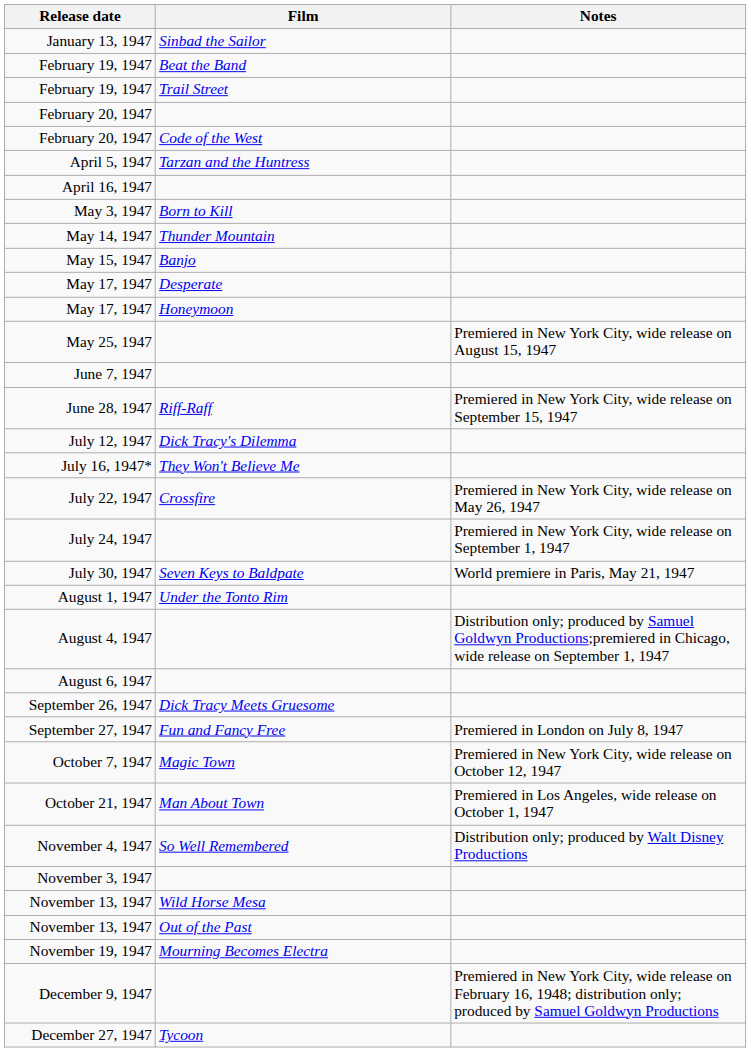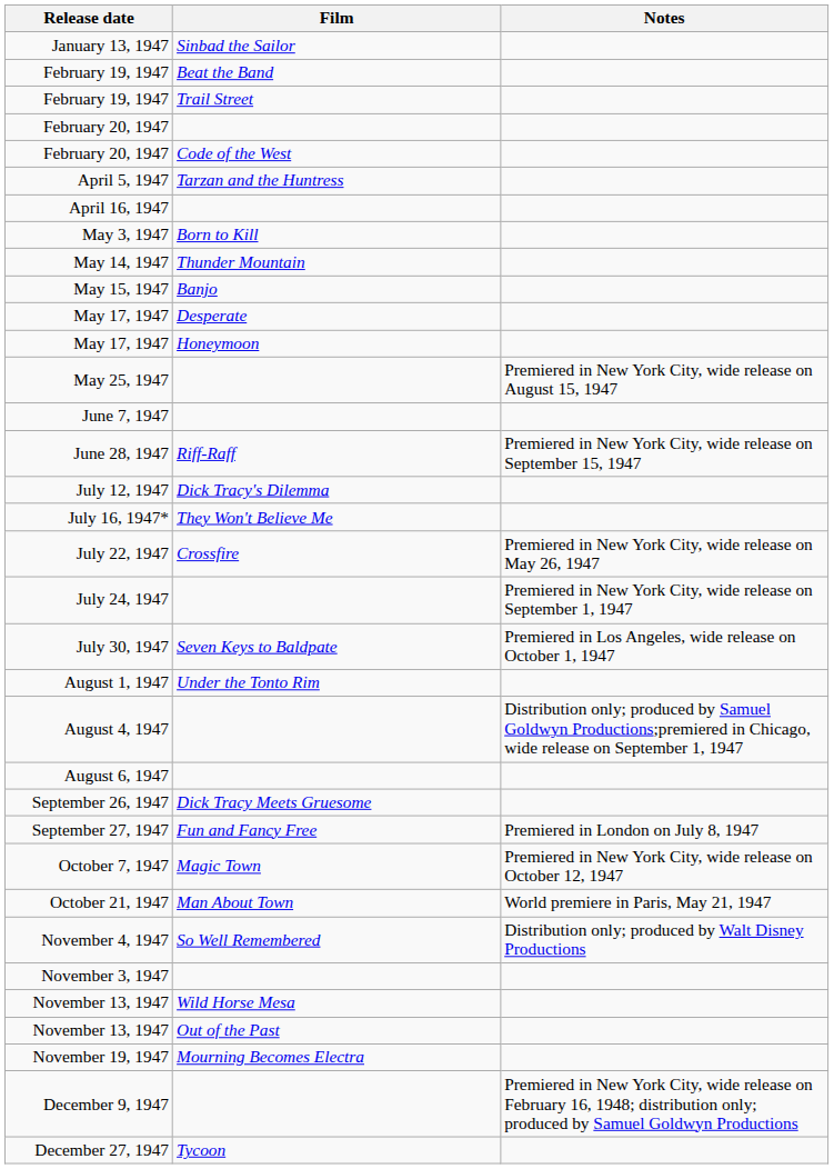 <table class="wikitable sortable plainrowheaders">
 <tr>
 <th scope="col" style="width:150px">Release date</th>
 <th scope="col" style="width:300px">Film</th>
 <th scope="col" style="width:300px" class="unsortable">Notes</th>
 </tr>
 <tr>
 <td style="text-align:right;">January 13, 1947</td>
 <td><em><a href='#'>Sinbad the Sailor</a></em></td>
 <td></td>
 </tr>
 <tr>
 <td style="text-align:right;">February 19, 1947</td>
 <td><em><a href='#'>Beat the Band</a></em></td>
 <td></td>
 </tr>
 <tr>
 <td style="text-align:right;">February 19, 1947</td>
 <td><em><a href='#'>Trail Street</a></em></td>
 <td></td>
 </tr>
 <tr>
 <td style="text-align:right;">February 20, 1947</td>
 <td><em></em></td>
 <td></td>
 </tr>
 <tr>
 <td style="text-align:right;">February 20, 1947</td>
 <td><em><a href='#'>Code of the West</a></em></td>
 <td></td>
 </tr>
 <tr>
 <td style="text-align:right;">April 5, 1947</td>
 <td><em><a href='#'>Tarzan and the Huntress</a></em></td>
 <td></td>
 </tr>
 <tr>
 <td style="text-align:right;">April 16, 1947</td>
 <td><em></em></td>
 <td></td>
 </tr>
 <tr>
 <td style="text-align:right;">May 3, 1947</td>
 <td><em><a href='#'>Born to Kill</a></em></td>
 <td></td>
 </tr>
 <tr>
 <td style="text-align:right;">May 14, 1947</td>
 <td><em><a href='#'>Thunder Mountain</a></em></td>
 <td></td>
 </tr>
 <tr>
 <td style="text-align:right;">May 15, 1947</td>
 <td><em><a href='#'>Banjo</a></em></td>
 <td></td>
 </tr>
 <tr>
 <td style="text-align:right;">May 17, 1947</td>
 <td><em><a href='#'>Desperate</a></em></td>
 <td></td>
 </tr>
 <tr>
 <td style="text-align:right;">May 17, 1947</td>
 <td><em><a href='#'>Honeymoon</a></em></td>
 <td></td>
 </tr>
 <tr>
 <td style="text-align:right;">May 25, 1947</td>
 <td><em></em></td>
 <td>Premiered in New York City, wide release on August 15, 1947</td>
 </tr>
 <tr>
 <td style="text-align:right;">June 7, 1947</td>
 <td><em></em></td>
 <td></td>
 </tr>
 <tr>
 <td style="text-align:right;">June 28, 1947</td>
 <td><em><a href='#'>Riff-Raff</a></em></td>
 <td>Premiered in New York City, wide release on September 15, 1947</td>
 </tr>
 <tr>
 <td style="text-align:right;">July 12, 1947</td>
 <td><em><a href='#'>Dick Tracy's Dilemma</a></em></td>
 <td></td>
 </tr>
 <tr>
 <td style="text-align:right;">July 16, 1947*</td>
 <td><em><a href='#'>They Won't Believe Me</a></em></td>
 <td></td>
 </tr>
 <tr>
 <td style="text-align:right;">July 22, 1947</td>
 <td><em><a href='#'>Crossfire</a></em></td>
 <td>Premiered in New York City, wide release on May 26, 1947</td>
 </tr>
 <tr>
 <td style="text-align:right;">July 24, 1947</td>
 <td><em></em></td>
 <td>Premiered in New York City, wide release on September 1, 1947</td>
 </tr>
 <tr>
 <td style="text-align:right;">July 30, 1947</td>
 <td><em><a href='#'>Seven Keys to Baldpate</a></em></td>
-<td>World premiere in Paris, May 21, 1947</td>
+<td>Premiered in Los Angeles, wide release on October 1, 1947</td>
 </tr>
 <tr>
 <td style="text-align:right;">August 1, 1947</td>
 <td><em><a href='#'>Under the Tonto Rim</a></em></td>
 <td></td>
 </tr>
 <tr>
 <td style="text-align:right;">August 4, 1947</td>
 <td><em></em></td>
 <td>Distribution only; produced by <a href='#'>Samuel Goldwyn Productions</a>;premiered in Chicago, wide release on September 1, 1947</td>
 </tr>
 <tr>
 <td style="text-align:right;">August 6, 1947</td>
 <td><em></em></td>
 <td></td>
 </tr>
 <tr>
 <td style="text-align:right;">September 26, 1947</td>
 <td><em><a href='#'>Dick Tracy Meets Gruesome</a></em></td>
 <td></td>
 </tr>
 <tr>
 <td style="text-align:right;">September 27, 1947</td>
 <td><em><a href='#'>Fun and Fancy Free</a></em></td>
 <td>Premiered in London on July 8, 1947</td>
 </tr>
 <tr>
 <td style="text-align:right;">October 7, 1947</td>
 <td><em><a href='#'>Magic Town</a></em></td>
 <td>Premiered in New York City, wide release on October 12, 1947</td>
 </tr>
 <tr>
 <td style="text-align:right;">October 21, 1947</td>
 <td><em><a href='#'>Man About Town</a></em></td>
-<td>Premiered in Los Angeles, wide release on October 1, 1947</td>
+<td>World premiere in Paris, May 21, 1947</td>
 </tr>
 <tr>
 <td style="text-align:right;">November 4, 1947</td>
 <td><em><a href='#'>So Well Remembered</a></em></td>
 <td>Distribution only; produced by <a href='#'>Walt Disney Productions</a></td>
 </tr>
 <tr>
 <td style="text-align:right;">November 3, 1947</td>
 <td><em></em></td>
 <td></td>
 </tr>
 <tr>
 <td style="text-align:right;">November 13, 1947</td>
 <td><em><a href='#'>Wild Horse Mesa</a></em></td>
 <td></td>
 </tr>
 <tr>
 <td style="text-align:right;">November 13, 1947</td>
 <td><em><a href='#'>Out of the Past</a></em></td>
 <td></td>
 </tr>
 <tr>
 <td style="text-align:right;">November 19, 1947</td>
 <td><em><a href='#'>Mourning Becomes Electra</a></em></td>
 <td></td>
 </tr>
 <tr>
 <td style="text-align:right;">December 9, 1947</td>
 <td><em></em></td>
 <td>Premiered in New York City, wide release on February 16, 1948; distribution only; produced by <a href='#'>Samuel Goldwyn Productions</a></td>
 </tr>
 <tr>
 <td style="text-align:right;">December 27, 1947</td>
 <td><em><a href='#'>Tycoon</a></em></td>
 <td></td>
 </tr>
 </table>
